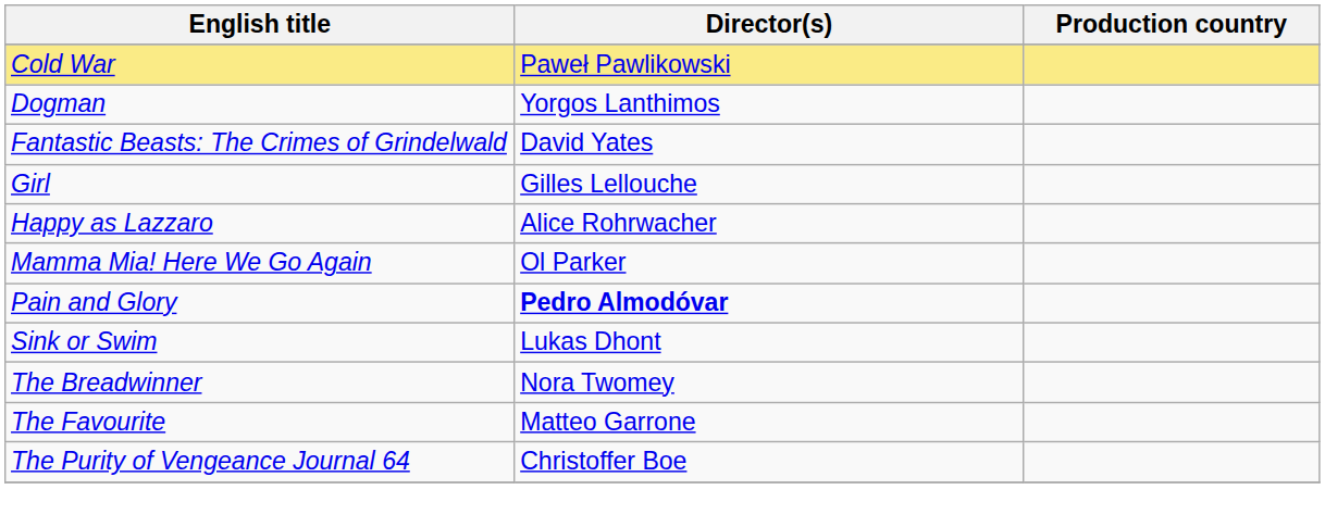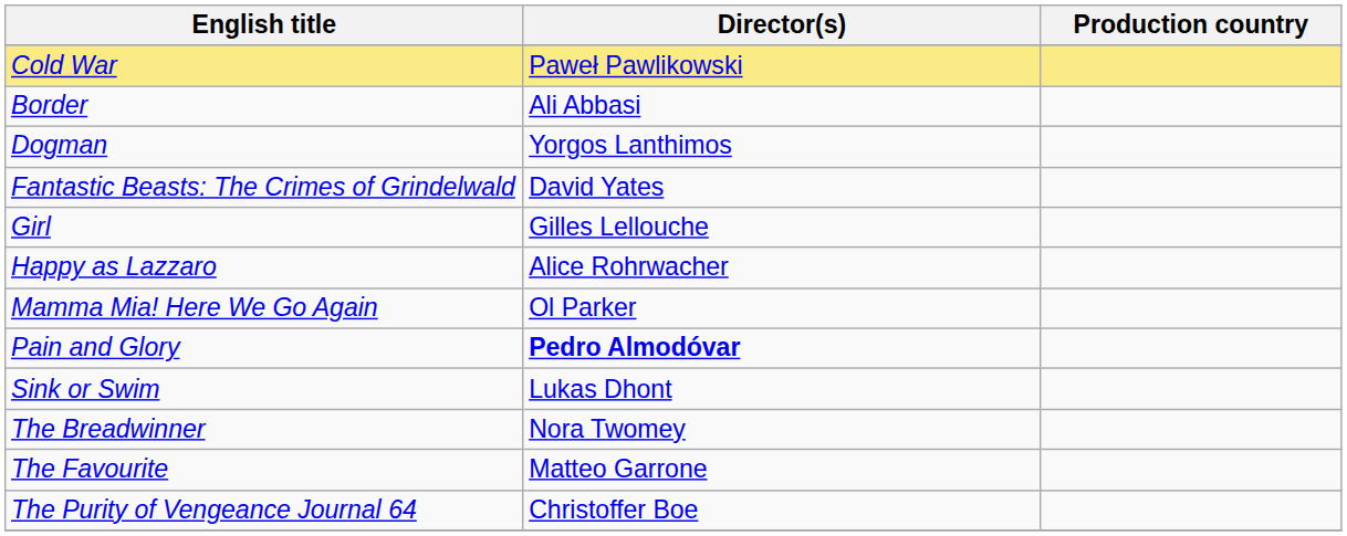 <table class="wikitable" width="95%" cellpadding="5">
 <tr>
 <th width="18%">English title</th>
 <th width="18%">Director(s)</th>
 <th width="10%">Production country</th>
 </tr>
 <tr>
 </tr>
 <tr style="background:#FAEB86">
 <td> <em><a href='#'>Cold War</a></em></td>
 <td><a href='#'>Paweł Pawlikowski</a></td>
 <td>  </td>
+</tr>
+<tr>
+<td><em><a href='#'>Border</a></em></td>
+<td><a href='#'>Ali Abbasi</a></td>
+<td> </td>
 </tr>
 <tr>
 <td><em><a href='#'>Dogman</a></em></td>
 <td><a href='#'>Yorgos Lanthimos</a></td>
 <td> </td>
 </tr>
 <tr>
 <td><em><a href='#'>Fantastic Beasts: The Crimes of Grindelwald</a></em></td>
 <td><a href='#'>David Yates</a></td>
 <td> </td>
 </tr>
 <tr>
 <td><em><a href='#'>Girl</a></em></td>
 <td><a href='#'>Gilles Lellouche</a></td>
 <td> </td>
 </tr>
 <tr>
 <td><em><a href='#'>Happy as Lazzaro</a></em></td>
 <td><a href='#'>Alice Rohrwacher</a></td>
 <td>   </td>
 </tr>
 <tr>
 <td><em><a href='#'>Mamma Mia! Here We Go Again</a></em></td>
 <td><a href='#'>Ol Parker</a></td>
 <td></td>
 </tr>
 <tr>
 <td><em><a href='#'>Pain and Glory</a></em></td>
 <td><strong><a href='#'>Pedro Almodóvar</a></strong></td>
 <td></td>
 </tr>
 <tr>
 <td><em><a href='#'>Sink or Swim</a></em></td>
 <td><a href='#'>Lukas Dhont</a></td>
 <td></td>
 </tr>
 <tr>
 <td><em><a href='#'>The Breadwinner</a></em></td>
 <td><a href='#'>Nora Twomey</a></td>
 <td>  </td>
 </tr>
 <tr>
 <td><em><a href='#'>The Favourite</a></em></td>
 <td><a href='#'>Matteo Garrone</a></td>
 <td> </td>
 </tr>
 <tr>
 <td><em><a href='#'>The Purity of Vengeance Journal 64</a></em></td>
 <td><a href='#'>Christoffer Boe</a></td>
 <td></td>
 </tr>
 <tr>
 </tr>
 </table>
